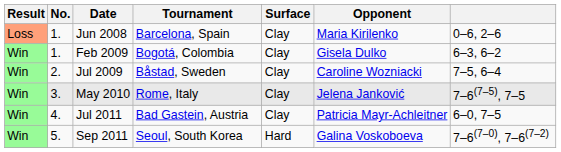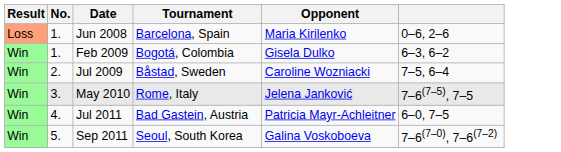 <table class="sortable wikitable">
 <tr>
 <th>Result</th>
 <th width=20>No.</th>
 <th>Date</th>
 <th width=160>Tournament</th>
-<th width=60>Surface</th>
 <th>Opponent</th>
 <th width=130></th>
 </tr>
 <tr>
 <td style="background:#ffa07a;">Loss</td>
 <td>1.</td>
 <td>Jun 2008</td>
 <td><a href='#'>Barcelona</a>, Spain</td>
-<td>Clay</td>
 <td> <a href='#'>Maria Kirilenko</a></td>
 <td>0–6, 2–6</td>
 </tr>
 <tr>
 <td style="background:#98fb98;">Win</td>
 <td>1.</td>
 <td>Feb 2009</td>
 <td><a href='#'>Bogotá</a>, Colombia</td>
-<td>Clay</td>
 <td> <a href='#'>Gisela Dulko</a></td>
 <td>6–3, 6–2</td>
 </tr>
 <tr>
 <td style="background:#98fb98;">Win</td>
 <td>2.</td>
 <td>Jul 2009</td>
 <td><a href='#'>Båstad</a>, Sweden</td>
-<td>Clay</td>
 <td> <a href='#'>Caroline Wozniacki</a></td>
 <td>7–5, 6–4</td>
 </tr>
 <tr bgcolor=e9e9e9>
 <td style="background:#98fb98;">Win</td>
 <td>3.</td>
 <td>May 2010</td>
 <td><a href='#'>Rome</a>, Italy</td>
-<td>Clay</td>
 <td> <a href='#'>Jelena Janković</a></td>
 <td>7–6<sup>(7–5)</sup>, 7–5</td>
 </tr>
 <tr>
 <td style="background:#98fb98;">Win</td>
 <td>4.</td>
 <td>Jul 2011</td>
 <td><a href='#'>Bad Gastein</a>, Austria</td>
-<td>Clay</td>
 <td> <a href='#'>Patricia Mayr-Achleitner</a></td>
 <td>6–0, 7–5</td>
 </tr>
 <tr>
 <td style="background:#98fb98;">Win</td>
 <td>5.</td>
 <td>Sep 2011</td>
 <td><a href='#'>Seoul</a>, South Korea</td>
-<td>Hard</td>
 <td> <a href='#'>Galina Voskoboeva</a></td>
 <td>7–6<sup>(7–0)</sup>, 7–6<sup>(7–2)</sup></td>
 </tr>
 </table>
